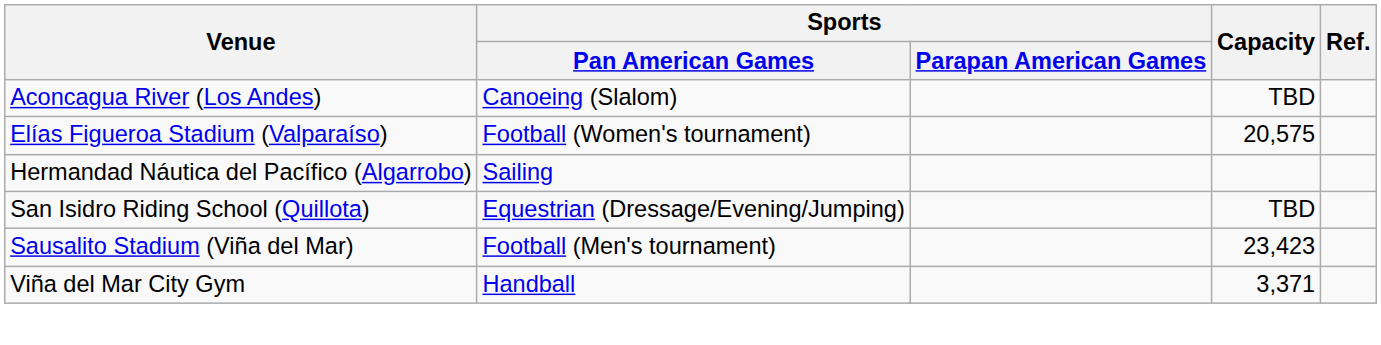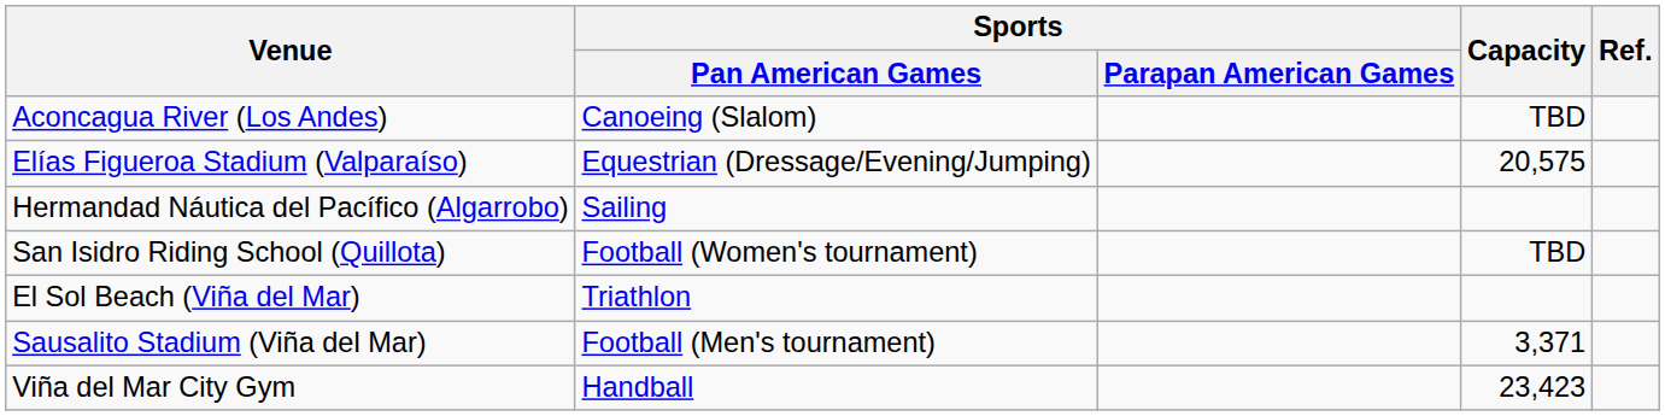 <table class="wikitable sortable">
 <tr>
 <th rowspan="2">Venue</th>
 <th colspan="2" class="unsortable">Sports</th>
 <th rowspan="2">Capacity</th>
 <th rowspan="2" class="unsortable">Ref.</th>
 </tr>
 <tr>
 <th><a href='#'>Pan American Games</a></th>
 <th><a href='#'>Parapan American Games</a></th>
 </tr>
 <tr>
 <td><a href='#'>Aconcagua River</a> (<a href='#'>Los Andes</a>)</td>
 <td><a href='#'>Canoeing</a> (Slalom)</td>
 <td></td>
 <td align="right">TBD</td>
 <td align=center></td>
 </tr>
 <tr>
 <td><a href='#'>Elías Figueroa Stadium</a> (<a href='#'>Valparaíso</a>)</td>
-<td><a href='#'>Football</a> (Women's tournament)</td>
+<td><a href='#'>Equestrian</a> (Dressage/Evening/Jumping)</td>
 <td></td>
 <td align="right">20,575</td>
 <td align=center></td>
 </tr>
 <tr>
 <td>Hermandad Náutica del Pacífico (<a href='#'>Algarrobo</a>)</td>
 <td><a href='#'>Sailing</a></td>
 <td></td>
 <td align="right"></td>
 <td align=center></td>
 </tr>
 <tr>
 <td>San Isidro Riding School (<a href='#'>Quillota</a>)</td>
-<td><a href='#'>Equestrian</a> (Dressage/Evening/Jumping)</td>
+<td><a href='#'>Football</a> (Women's tournament)</td>
 <td></td>
 <td align="right">TBD</td>
+<td align=center></td>
+</tr>
+<tr>
+<td>El Sol Beach (<a href='#'>Viña del Mar</a>)</td>
+<td><a href='#'>Triathlon</a></td>
+<td></td>
+<td align="right"></td>
 <td align=center></td>
 </tr>
 <tr>
 <td><a href='#'>Sausalito Stadium</a> (Viña del Mar)</td>
 <td><a href='#'>Football</a> (Men's tournament)</td>
 <td></td>
-<td align="right">23,423</td>
+<td align="right">3,371</td>
 <td align=center></td>
 </tr>
 <tr>
 <td>Viña del Mar City Gym</td>
 <td><a href='#'>Handball</a></td>
 <td></td>
-<td align="right">3,371</td>
+<td align="right">23,423</td>
 <td align=center></td>
 </tr>
 </table>
